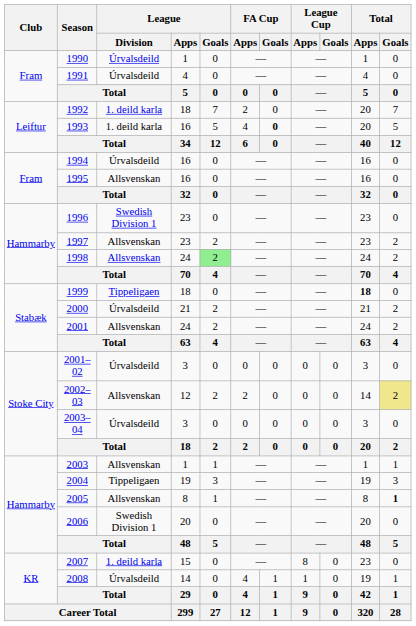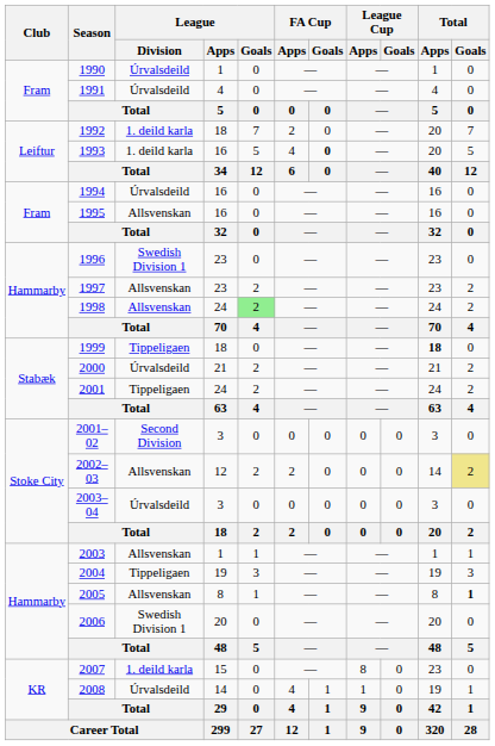 <table class="wikitable" style="text-align: center;">
 <tr>
 <th rowspan="2">Club</th>
 <th rowspan="2">Season</th>
 <th colspan="3">League</th>
 <th colspan="2">FA Cup</th>
 <th colspan="2">League Cup</th>
 <th colspan="2">Total</th>
 </tr>
 <tr>
 <th>Division</th>
 <th>Apps</th>
 <th>Goals</th>
 <th>Apps</th>
 <th>Goals</th>
 <th>Apps</th>
 <th>Goals</th>
 <th>Apps</th>
 <th>Goals</th>
 </tr>
 <tr>
 <td rowspan=3><a href='#'>Fram</a></td>
 <td><a href='#'>1990</a></td>
 <td><a href='#'>Úrvalsdeild</a></td>
 <td>1</td>
 <td>0</td>
 <td colspan="2">—</td>
 <td colspan="2">—</td>
 <td>1</td>
 <td>0</td>
 </tr>
 <tr>
 <td><a href='#'>1991</a></td>
 <td>Úrvalsdeild</td>
 <td>4</td>
 <td>0</td>
 <td colspan="2">—</td>
 <td colspan="2">—</td>
 <td>4</td>
 <td>0</td>
 </tr>
 <tr>
 <th colspan=2>Total</th>
 <th>5</th>
 <th>0</th>
 <th>0</th>
 <th>0</th>
 <th colspan="2">—</th>
 <th>5</th>
 <th>0</th>
 </tr>
 <tr>
 <td rowspan=3><a href='#'>Leiftur</a></td>
 <td><a href='#'>1992</a></td>
 <td><a href='#'>1. deild karla</a></td>
 <td>18</td>
 <td>7</td>
 <td>2</td>
 <td>0</td>
 <td colspan="2">—</td>
 <td>20</td>
 <td>7</td>
 </tr>
 <tr>
 <td><a href='#'>1993</a></td>
 <td>1. deild karla</td>
 <td>16</td>
 <td>5</td>
 <td>4</td>
 <td><strong>0</strong></td>
 <td colspan="2">—</td>
 <td>20</td>
 <td>5</td>
 </tr>
 <tr>
 <th colspan=2>Total</th>
 <th>34</th>
 <th>12</th>
 <th>6</th>
 <th>0</th>
 <th colspan="2">—</th>
 <th>40</th>
 <th>12</th>
 </tr>
 <tr>
 <td rowspan=3><a href='#'>Fram</a></td>
 <td><a href='#'>1994</a></td>
 <td>Úrvalsdeild</td>
 <td>16</td>
 <td>0</td>
 <td colspan="2">—</td>
 <td colspan="2">—</td>
 <td>16</td>
 <td>0</td>
 </tr>
 <tr>
 <td><a href='#'>1995</a></td>
 <td>Allsvenskan</td>
 <td>16</td>
 <td>0</td>
 <td colspan="2">—</td>
 <td colspan="2">—</td>
 <td>16</td>
 <td>0</td>
 </tr>
 <tr>
 <th colspan=2>Total</th>
 <th>32</th>
 <th>0</th>
 <th colspan="2">—</th>
 <th colspan="2">—</th>
 <th>32</th>
 <th>0</th>
 </tr>
 <tr>
 <td rowspan=4><a href='#'>Hammarby</a></td>
 <td><a href='#'>1996</a></td>
 <td><a href='#'>Swedish Division 1</a></td>
 <td>23</td>
 <td>0</td>
 <td colspan="2">—</td>
 <td colspan="2">—</td>
 <td>23</td>
 <td>0</td>
 </tr>
 <tr>
 <td><a href='#'>1997</a></td>
 <td>Allsvenskan</td>
 <td>23</td>
 <td>2</td>
 <td colspan="2">—</td>
 <td colspan="2">—</td>
 <td>23</td>
 <td>2</td>
 </tr>
 <tr>
 <td><a href='#'>1998</a></td>
 <td><a href='#'>Allsvenskan</a></td>
 <td>24</td>
 <td style="background: lightgreen;">2</td>
 <td colspan="2">—</td>
 <td colspan="2">—</td>
 <td>24</td>
 <td>2</td>
 </tr>
 <tr>
 <th colspan=2>Total</th>
 <th>70</th>
 <th>4</th>
 <th colspan="2">—</th>
 <th colspan="2">—</th>
 <th>70</th>
 <th>4</th>
 </tr>
 <tr>
 <td rowspan=4><a href='#'>Stabæk</a></td>
 <td><a href='#'>1999</a></td>
 <td><a href='#'>Tippeligaen</a></td>
 <td>18</td>
 <td>0</td>
 <td colspan="2">—</td>
 <td colspan="2">—</td>
 <td><strong>18</strong></td>
 <td>0</td>
 </tr>
 <tr>
 <td><a href='#'>2000</a></td>
 <td>Úrvalsdeild</td>
 <td>21</td>
 <td>2</td>
 <td colspan="2">—</td>
 <td colspan="2">—</td>
 <td>21</td>
 <td>2</td>
 </tr>
 <tr>
 <td><a href='#'>2001</a></td>
-<td>Allsvenskan</td>
+<td>Tippeligaen</td>
 <td>24</td>
 <td>2</td>
 <td colspan="2">—</td>
 <td colspan="2">—</td>
 <td>24</td>
 <td>2</td>
 </tr>
 <tr>
 <th colspan=2>Total</th>
 <th>63</th>
 <th>4</th>
 <th colspan="2">—</th>
 <th colspan="2">—</th>
 <th>63</th>
 <th>4</th>
 </tr>
 <tr>
 <td rowspan=4><a href='#'>Stoke City</a></td>
 <td><a href='#'>2001–02</a></td>
-<td>Úrvalsdeild</td>
+<td><a href='#'>Second Division</a></td>
 <td>3</td>
 <td>0</td>
 <td>0</td>
 <td>0</td>
 <td>0</td>
 <td>0</td>
 <td>3</td>
 <td>0</td>
 </tr>
 <tr>
 <td><a href='#'>2002–03</a></td>
 <td>Allsvenskan</td>
 <td>12</td>
 <td>2</td>
 <td>2</td>
 <td>0</td>
 <td>0</td>
 <td>0</td>
 <td>14</td>
 <td style="background: khaki;">2</td>
 </tr>
 <tr>
 <td><a href='#'>2003–04</a></td>
 <td>Úrvalsdeild</td>
 <td>3</td>
 <td>0</td>
 <td>0</td>
 <td>0</td>
 <td>0</td>
 <td>0</td>
 <td>3</td>
 <td>0</td>
 </tr>
 <tr>
 <th colspan=2>Total</th>
 <th>18</th>
 <th>2</th>
 <th>2</th>
 <th>0</th>
 <th>0</th>
 <th>0</th>
 <th>20</th>
 <th>2</th>
 </tr>
 <tr>
 <td rowspan=5><a href='#'>Hammarby</a></td>
 <td><a href='#'>2003</a></td>
 <td>Allsvenskan</td>
 <td>1</td>
 <td>1</td>
 <td colspan="2">—</td>
 <td colspan="2">—</td>
 <td>1</td>
 <td>1</td>
 </tr>
 <tr>
 <td><a href='#'>2004</a></td>
 <td>Tippeligaen</td>
 <td>19</td>
 <td>3</td>
 <td colspan="2">—</td>
 <td colspan="2">—</td>
 <td>19</td>
 <td>3</td>
 </tr>
 <tr>
 <td><a href='#'>2005</a></td>
 <td>Allsvenskan</td>
 <td>8</td>
 <td>1</td>
 <td colspan="2">—</td>
 <td colspan="2">—</td>
 <td>8</td>
 <td><strong>1</strong></td>
 </tr>
 <tr>
 <td><a href='#'>2006</a></td>
 <td>Swedish Division 1</td>
 <td>20</td>
 <td>0</td>
 <td colspan="2">—</td>
 <td colspan="2">—</td>
 <td>20</td>
 <td>0</td>
 </tr>
 <tr>
 <th colspan=2>Total</th>
 <th>48</th>
 <th>5</th>
 <th colspan="2">—</th>
 <th colspan="2">—</th>
 <th>48</th>
 <th>5</th>
 </tr>
 <tr>
 <td rowspan=3><a href='#'>KR</a></td>
 <td><a href='#'>2007</a></td>
 <td><a href='#'>1. deild karla</a></td>
 <td>15</td>
 <td>0</td>
 <td colspan="2">—</td>
 <td>8</td>
 <td>0</td>
 <td>23</td>
 <td>0</td>
 </tr>
 <tr>
 <td><a href='#'>2008</a></td>
 <td>Úrvalsdeild</td>
 <td>14</td>
 <td>0</td>
 <td>4</td>
 <td>1</td>
 <td>1</td>
 <td>0</td>
 <td>19</td>
 <td>1</td>
 </tr>
 <tr>
 <th colspan=2>Total</th>
 <th>29</th>
 <th>0</th>
 <th>4</th>
 <th>1</th>
 <th>9</th>
 <th>0</th>
 <th>42</th>
 <th>1</th>
 </tr>
 <tr>
 <th colspan="3">Career Total</th>
 <th>299</th>
 <th>27</th>
 <th>12</th>
 <th>1</th>
 <th>9</th>
 <th>0</th>
 <th>320</th>
 <th>28</th>
 </tr>
 </table>
